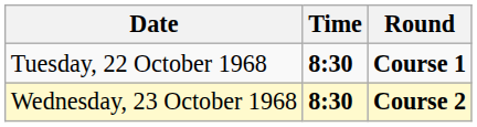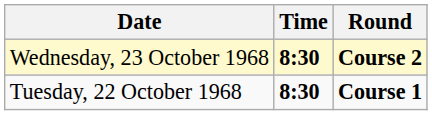 <table class="wikitable">
 <tr>
 <th>Date</th>
 <th>Time</th>
 <th>Round</th>
 </tr>
+<tr style=background:lemonchiffon>
+<td>Wednesday, 23 October 1968</td>
+<td><strong>8:30</strong></td>
+<td><strong>Course 2</strong></td>
+</tr>
 <tr>
 <td>Tuesday, 22 October 1968</td>
 <td><strong>8:30</strong></td>
 <td><strong>Course 1</strong></td>
 </tr>
-<tr style=background:lemonchiffon>
-<td>Wednesday, 23 October 1968</td>
-<td><strong>8:30</strong></td>
-<td><strong>Course 2</strong></td>
-</tr>
 </table>
